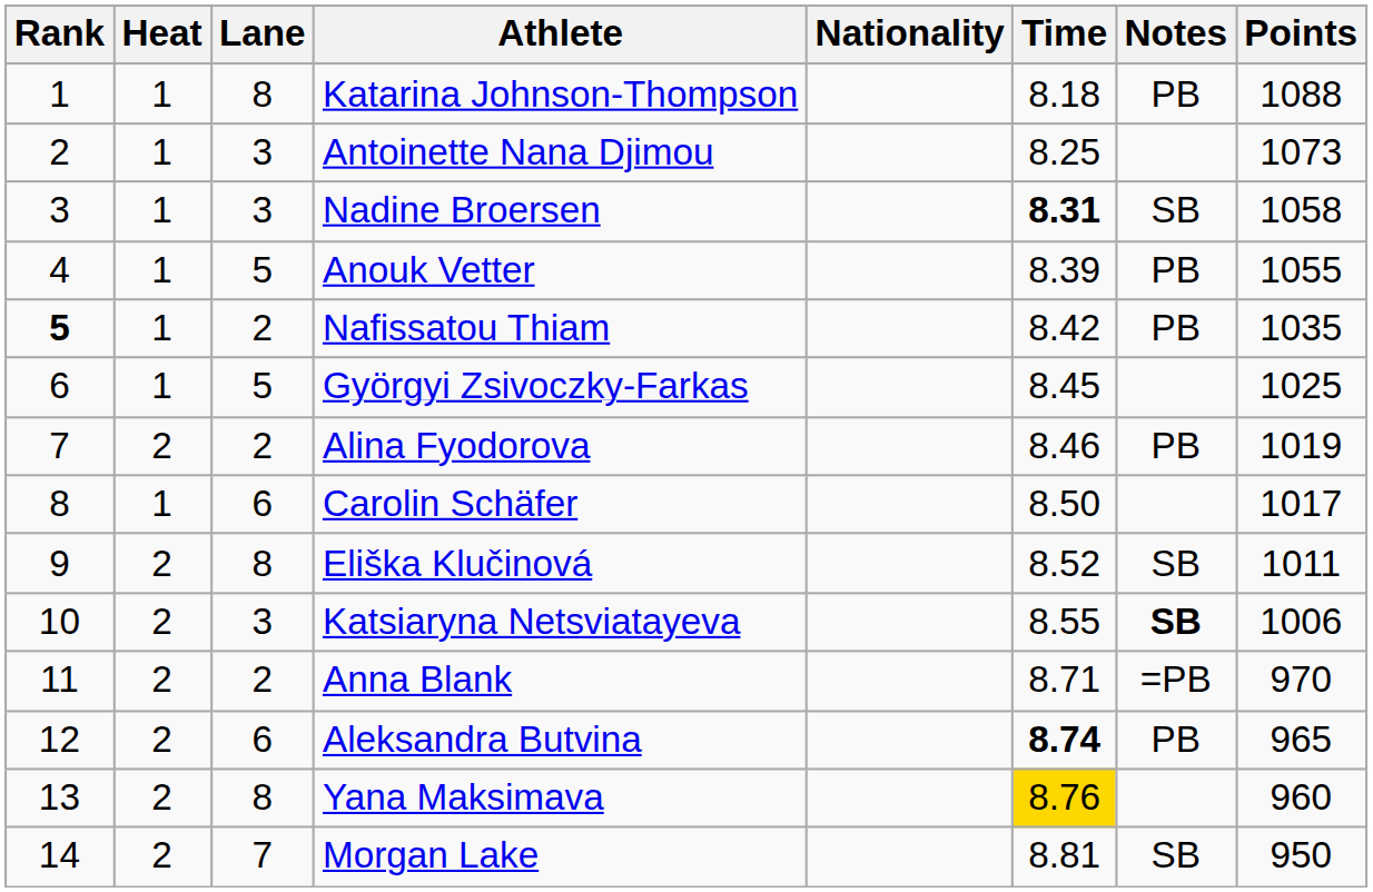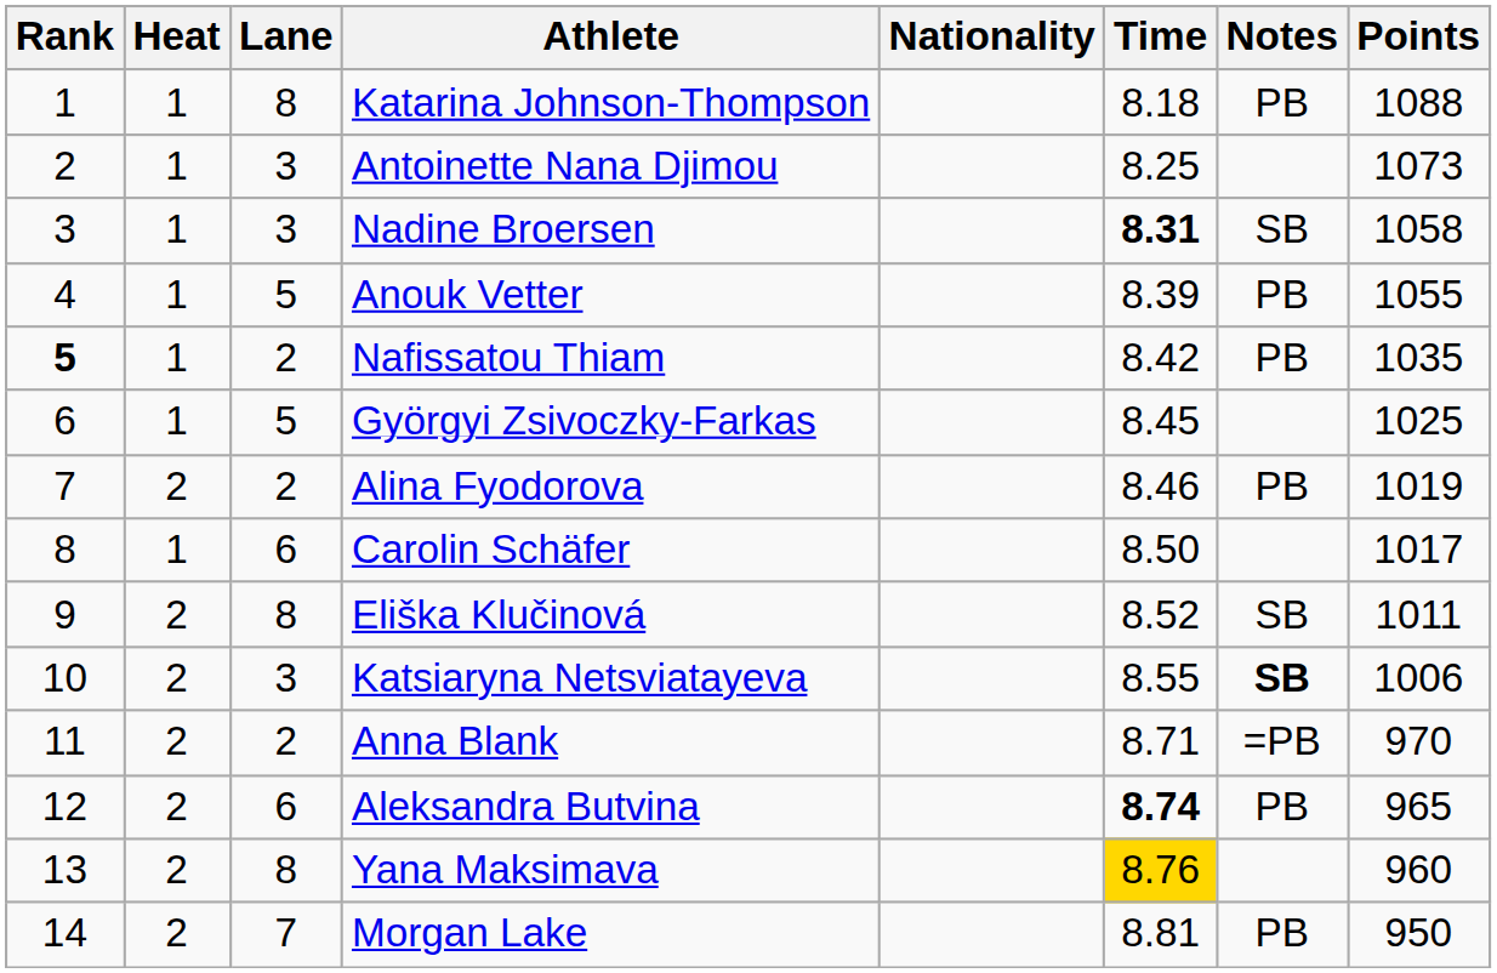 <table class="wikitable sortable" style="text-align:center">
 <tr>
 <th>Rank</th>
 <th>Heat</th>
 <th>Lane</th>
 <th>Athlete</th>
 <th>Nationality</th>
 <th>Time</th>
 <th>Notes</th>
 <th>Points</th>
 </tr>
 <tr>
 <td>1</td>
 <td>1</td>
 <td>8</td>
 <td align=left><a href='#'>Katarina Johnson-Thompson</a></td>
 <td align=left></td>
 <td>8.18</td>
 <td>PB</td>
 <td>1088</td>
 </tr>
 <tr>
 <td>2</td>
 <td>1</td>
 <td>3</td>
 <td align=left><a href='#'>Antoinette Nana Djimou</a></td>
 <td align=left></td>
 <td>8.25</td>
 <td></td>
 <td>1073</td>
 </tr>
 <tr>
 <td>3</td>
 <td>1</td>
 <td>3</td>
 <td align=left><a href='#'>Nadine Broersen</a></td>
 <td align=left></td>
 <td><strong>8.31</strong></td>
 <td>SB</td>
 <td>1058</td>
 </tr>
 <tr>
 <td>4</td>
 <td>1</td>
 <td>5</td>
 <td align=left><a href='#'>Anouk Vetter</a></td>
 <td align=left></td>
 <td>8.39</td>
 <td>PB</td>
 <td>1055</td>
 </tr>
 <tr>
 <td><strong>5</strong></td>
 <td>1</td>
 <td>2</td>
 <td align=left><a href='#'>Nafissatou Thiam</a></td>
 <td align=left></td>
 <td>8.42</td>
 <td>PB</td>
 <td>1035</td>
 </tr>
 <tr>
 <td>6</td>
 <td>1</td>
 <td>5</td>
 <td align=left><a href='#'>Györgyi Zsivoczky-Farkas</a></td>
 <td align=left></td>
 <td>8.45</td>
 <td></td>
 <td>1025</td>
 </tr>
 <tr>
 <td>7</td>
 <td>2</td>
 <td>2</td>
 <td align=left><a href='#'>Alina Fyodorova</a></td>
 <td align=left></td>
 <td>8.46</td>
 <td>PB</td>
 <td>1019</td>
 </tr>
 <tr>
 <td>8</td>
 <td>1</td>
 <td>6</td>
 <td align=left><a href='#'>Carolin Schäfer</a></td>
 <td align=left></td>
 <td>8.50</td>
 <td></td>
 <td>1017</td>
 </tr>
 <tr>
 <td>9</td>
 <td>2</td>
 <td>8</td>
 <td align=left><a href='#'>Eliška Klučinová</a></td>
 <td align=left></td>
 <td>8.52</td>
 <td>SB</td>
 <td>1011</td>
 </tr>
 <tr>
 <td>10</td>
 <td>2</td>
 <td>3</td>
 <td align=left><a href='#'>Katsiaryna Netsviatayeva</a></td>
 <td align=left></td>
 <td>8.55</td>
 <td><strong>SB</strong></td>
 <td>1006</td>
 </tr>
 <tr>
 <td>11</td>
 <td>2</td>
 <td>2</td>
 <td align=left><a href='#'>Anna Blank</a></td>
 <td align=left></td>
 <td>8.71</td>
 <td>=PB</td>
 <td>970</td>
 </tr>
 <tr>
 <td>12</td>
 <td>2</td>
 <td>6</td>
 <td align=left><a href='#'>Aleksandra Butvina</a></td>
 <td align=left></td>
 <td><strong>8.74</strong></td>
 <td>PB</td>
 <td>965</td>
 </tr>
 <tr>
 <td>13</td>
 <td>2</td>
 <td>8</td>
 <td align=left><a href='#'>Yana Maksimava</a></td>
 <td align=left></td>
 <td style="background: gold;">8.76</td>
 <td></td>
 <td>960</td>
 </tr>
 <tr>
 <td>14</td>
 <td>2</td>
 <td>7</td>
 <td align=left><a href='#'>Morgan Lake</a></td>
 <td align=left></td>
 <td>8.81</td>
-<td>SB</td>
+<td>PB</td>
 <td>950</td>
 </tr>
 </table>
